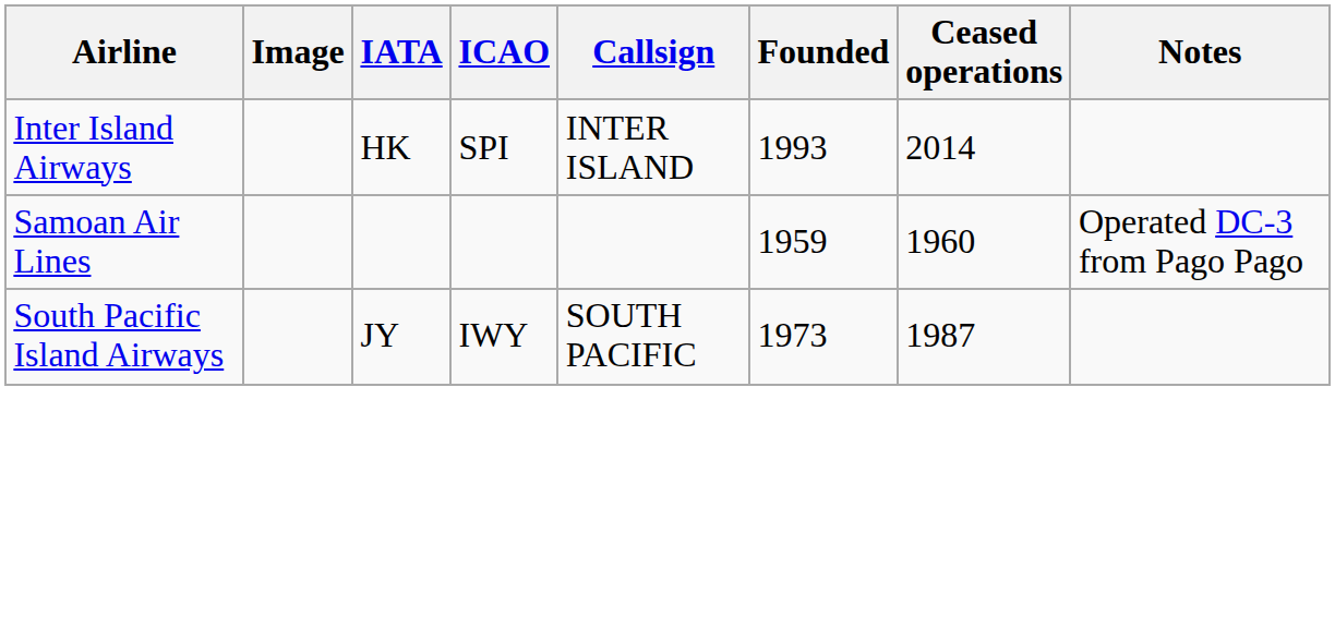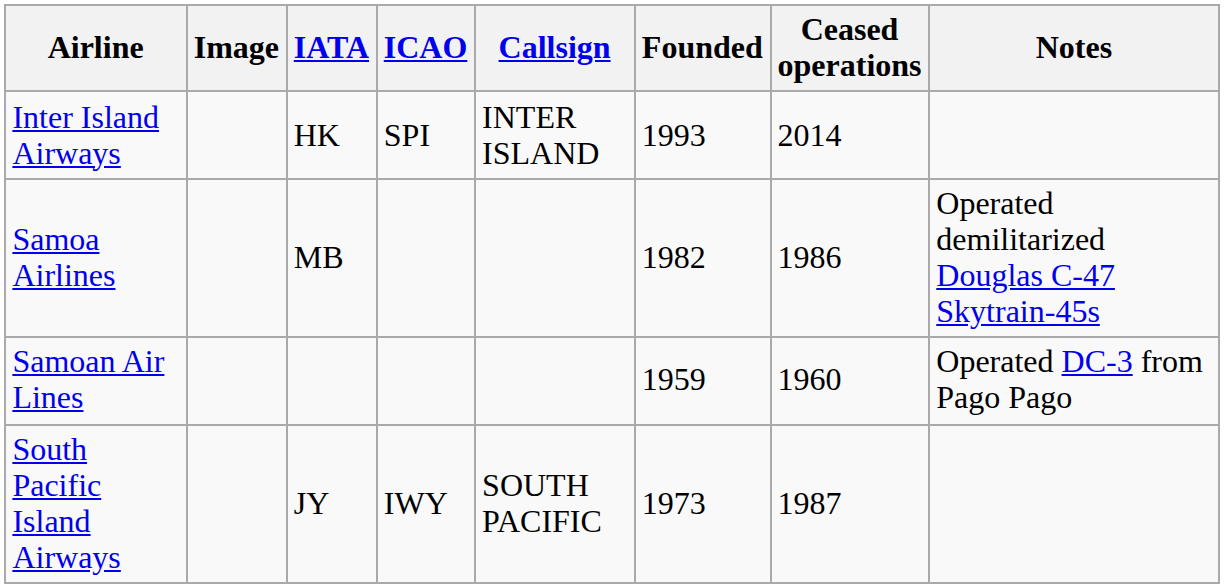 <table class="wikitable sortable">
 <tr valign="middle">
 <th>Airline</th>
 <th>Image</th>
 <th><a href='#'>IATA</a></th>
 <th><a href='#'>ICAO</a></th>
 <th><a href='#'>Callsign</a></th>
 <th>Founded</th>
 <th>Ceased<br>operations</th>
 <th>Notes</th>
 </tr>
 <tr>
 <td><a href='#'>Inter Island Airways</a></td>
 <td></td>
 <td>HK</td>
 <td>SPI</td>
 <td>INTER ISLAND</td>
 <td>1993</td>
 <td>2014</td>
 <td></td>
 </tr>
 <tr>
+<td><a href='#'>Samoa Airlines</a></td>
+<td></td>
+<td>MB</td>
+<td></td>
+<td></td>
+<td>1982</td>
+<td>1986</td>
+<td>Operated demilitarized <a href='#'>Douglas C-47 Skytrain-45s</a></td>
+</tr>
+<tr>
 <td><a href='#'>Samoan Air Lines</a></td>
 <td></td>
 <td></td>
 <td></td>
 <td></td>
 <td>1959</td>
 <td>1960</td>
 <td>Operated <a href='#'>DC-3</a> from Pago Pago</td>
 </tr>
 <tr>
 <td><a href='#'>South Pacific Island Airways</a></td>
 <td></td>
 <td>JY</td>
 <td>IWY</td>
 <td>SOUTH PACIFIC</td>
 <td>1973</td>
 <td>1987</td>
 <td></td>
 </tr>
 </table>
